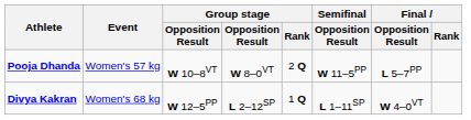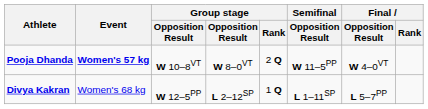 <table class=wikitable style=font-size:90%;text-align:center;>
 <tr>
 <th rowspan=2>Athlete</th>
 <th rowspan=2>Event</th>
 <th colspan=3>Group stage</th>
 <th>Semifinal</th>
 <th colspan=2>Final / </th>
 </tr>
 <tr style="font-size: 95%">
 <th>Opposition<br>Result</th>
 <th>Opposition<br>Result</th>
 <th>Rank</th>
 <th>Opposition<br>Result</th>
 <th>Opposition<br>Result</th>
 <th>Rank</th>
 </tr>
 <tr>
 <td align=left><strong><a href='#'>Pooja Dhanda</a></strong></td>
-<td align=left><a href='#'>Women's 57 kg</a></td>
+<td align=left><strong><a href='#'>Women's 57 kg</a></strong></td>
 <td><br><strong>W</strong> 10–8<sup>VT</sup></td>
 <td><br><strong>W</strong> 8–0<sup>VT</sup></td>
 <td>2 <strong>Q</strong></td>
 <td><br><strong>W</strong> 11–5<sup>PP</sup></td>
-<td><br><strong>L</strong> 5–7<sup>PP</sup></td>
+<td><br><strong>W</strong> 4–0<sup>VT</sup></td>
 <td></td>
 </tr>
 <tr>
 <td align=left><strong><a href='#'>Divya Kakran</a></strong></td>
 <td align=left><a href='#'>Women's 68 kg</a></td>
 <td><br><strong>W</strong> 12–5<sup>PP</sup></td>
 <td><br><strong>L</strong> 2–12<sup>SP</sup></td>
 <td>1 <strong>Q</strong></td>
 <td><br><strong>L</strong> 1–11<sup>SP</sup></td>
-<td><br><strong>W</strong> 4–0<sup>VT</sup></td>
+<td><br><strong>L</strong> 5–7<sup>PP</sup></td>
 <td></td>
 </tr>
 </table>
